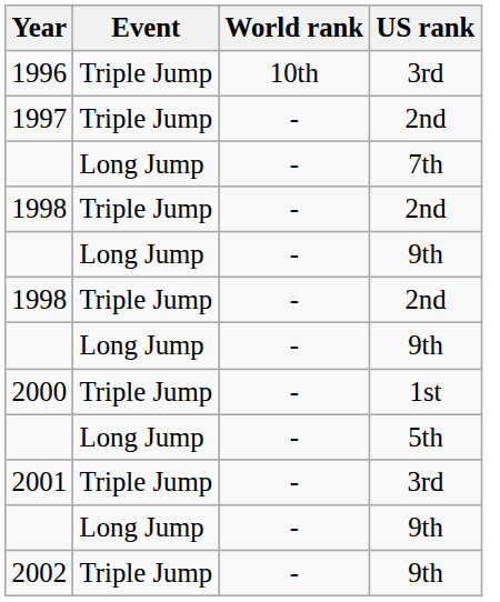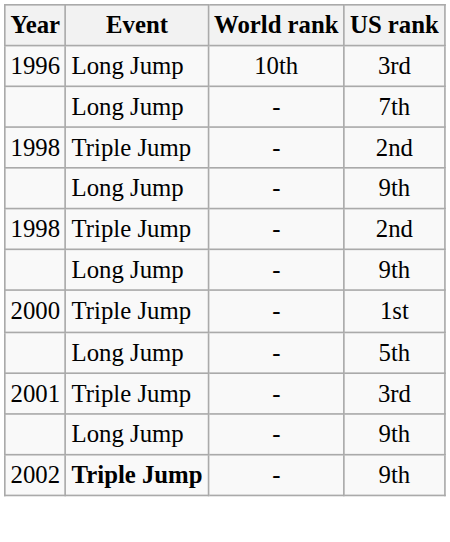 <table class="wikitable" style="border-collapse: collapse; font-size: 95%;">
 <tr>
 <th>Year</th>
 <th>Event</th>
 <th>World rank</th>
 <th>US rank</th>
 </tr>
 <tr>
 <td>1996</td>
-<td>Triple Jump</td>
+<td>Long Jump</td>
 <td align="center">10th</td>
 <td align="center">3rd</td>
-</tr>
-<tr>
-<td>1997</td>
-<td>Triple Jump</td>
-<td align="center">-</td>
-<td align="center">2nd</td>
 </tr>
 <tr>
 <td></td>
 <td>Long Jump</td>
 <td align="center">-</td>
 <td align="center">7th</td>
 </tr>
 <tr>
 <td>1998</td>
 <td>Triple Jump</td>
 <td align="center">-</td>
 <td align="center">2nd</td>
 </tr>
 <tr>
 <td></td>
 <td>Long Jump</td>
 <td align="center">-</td>
 <td align="center">9th</td>
 </tr>
 <tr>
 <td>1998</td>
 <td>Triple Jump</td>
 <td align="center">-</td>
 <td align="center">2nd</td>
 </tr>
 <tr>
 <td></td>
 <td>Long Jump</td>
 <td align="center">-</td>
 <td align="center">9th</td>
 </tr>
 <tr>
 <td>2000</td>
 <td>Triple Jump</td>
 <td align="center">-</td>
 <td align="center">1st</td>
 </tr>
 <tr>
 <td></td>
 <td>Long Jump</td>
 <td align="center">-</td>
 <td align="center">5th</td>
 </tr>
 <tr>
 <td>2001</td>
 <td>Triple Jump</td>
 <td align="center">-</td>
 <td align="center">3rd</td>
 </tr>
 <tr>
 <td></td>
 <td>Long Jump</td>
 <td align="center">-</td>
 <td align="center">9th</td>
 </tr>
 <tr>
 <td>2002</td>
-<td>Triple Jump</td>
+<td><strong>Triple Jump</strong></td>
 <td align="center">-</td>
 <td align="center">9th</td>
 </tr>
 </table>
